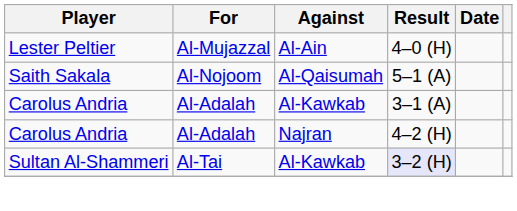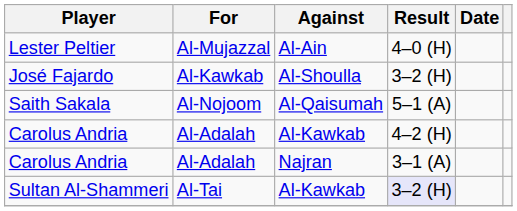 <table class="wikitable">
 <tr>
 <th>Player</th>
 <th>For</th>
 <th>Against</th>
 <th style="text-align:center">Result</th>
 <th>Date</th>
 <th></th>
 </tr>
 <tr>
 <td> <a href='#'>Lester Peltier</a></td>
 <td><a href='#'>Al-Mujazzal</a></td>
 <td><a href='#'>Al-Ain</a></td>
 <td style="text-align:center;">4–0 (H)</td>
 <td></td>
 <td></td>
 </tr>
 <tr>
+<td> <a href='#'>José Fajardo</a></td>
+<td><a href='#'>Al-Kawkab</a></td>
+<td><a href='#'>Al-Shoulla</a></td>
+<td style="text-align:center;">3–2 (H)</td>
+<td></td>
+<td></td>
+</tr>
+<tr>
 <td> <a href='#'>Saith Sakala</a></td>
 <td><a href='#'>Al-Nojoom</a></td>
 <td><a href='#'>Al-Qaisumah</a></td>
 <td style="text-align:center;">5–1 (A)</td>
 <td></td>
 <td></td>
 </tr>
 <tr>
 <td> <a href='#'>Carolus Andria</a></td>
 <td><a href='#'>Al-Adalah</a></td>
 <td><a href='#'>Al-Kawkab</a></td>
-<td style="text-align:center;">3–1 (A)</td>
+<td style="text-align:center;">4–2 (H)</td>
 <td></td>
 <td></td>
 </tr>
 <tr>
 <td> <a href='#'>Carolus Andria</a></td>
 <td><a href='#'>Al-Adalah</a></td>
 <td><a href='#'>Najran</a></td>
-<td style="text-align:center;">4–2 (H)</td>
+<td style="text-align:center;">3–1 (A)</td>
 <td></td>
 <td></td>
 </tr>
 <tr>
 <td> <a href='#'>Sultan Al-Shammeri</a></td>
 <td><a href='#'>Al-Tai</a></td>
 <td><a href='#'>Al-Kawkab</a></td>
 <td style="background: lavender; text-align:center;">3–2 (H)</td>
 <td></td>
 <td></td>
 </tr>
 <tr>
 </tr>
 </table>
